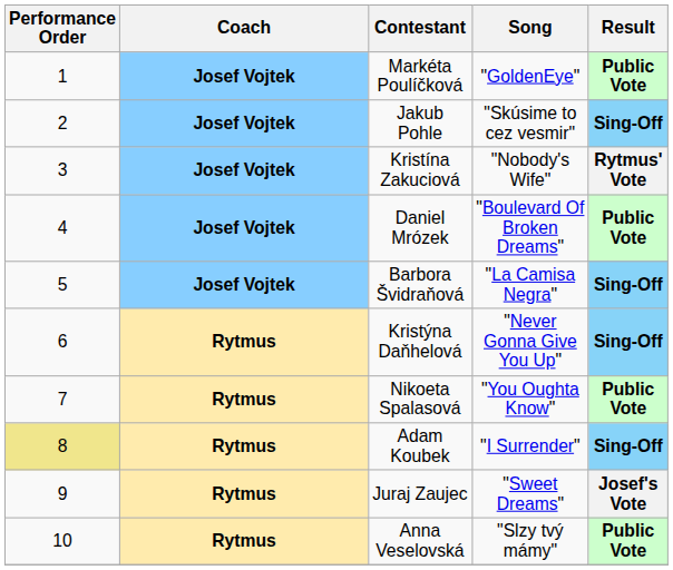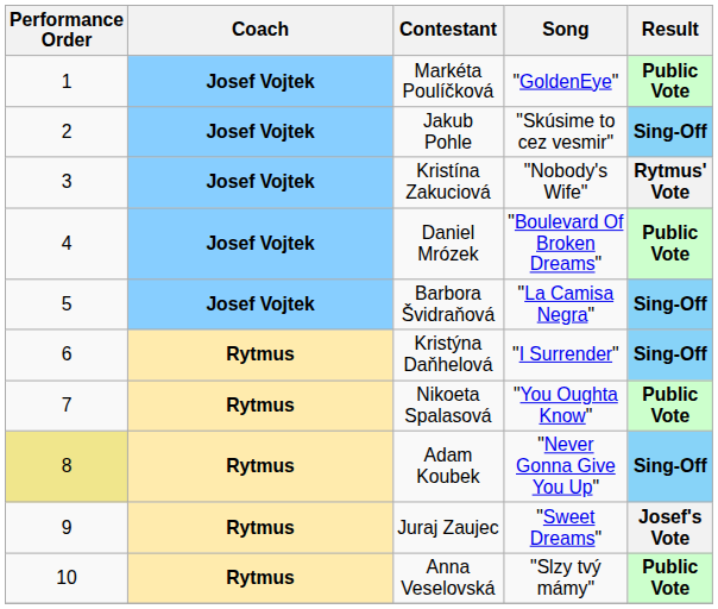 <table class="wikitable sortable" style="text-align: center; width: auto;">
 <tr>
 <th>Performance <br>Order</th>
 <th>Coach</th>
 <th>Contestant</th>
 <th>Song</th>
 <th>Result</th>
 </tr>
 <tr>
 <td>1</td>
 <th style="background-color:#87CEFF" width="220px">Josef Vojtek</th>
 <td>Markéta Poulíčková</td>
 <td>"<a href='#'>GoldenEye</a>"</td>
 <td style="background:#cfc"><strong>Public Vote</strong></td>
 </tr>
 <tr>
 <td>2</td>
 <th style="background-color:#87CEFF" width="220px">Josef Vojtek</th>
 <td>Jakub Pohle</td>
 <td>"Skúsime to cez vesmir"</td>
 <td style="background:#87D3F8;"><strong>Sing-Off</strong></td>
 </tr>
 <tr>
 <td>3</td>
 <th style="background-color:#87CEFF" width="220px">Josef Vojtek</th>
 <td>Kristína Zakuciová</td>
 <td>"Nobody's Wife"</td>
 <th>Rytmus' Vote</th>
 </tr>
 <tr>
 <td>4</td>
 <th style="background-color:#87CEFF" width="220px">Josef Vojtek</th>
 <td>Daniel Mrózek</td>
 <td>"<a href='#'>Boulevard Of Broken Dreams</a>"</td>
 <td style="background:#cfc"><strong>Public Vote</strong></td>
 </tr>
 <tr>
 <td>5</td>
 <th style="background-color:#87CEFF" width="220px">Josef Vojtek</th>
 <td>Barbora Švidraňová</td>
 <td>"<a href='#'>La Camisa Negra</a>"</td>
 <th style="background:#87D3F8;">Sing-Off</th>
 </tr>
 <tr>
 <td>6</td>
 <th style="background-color:#FFEBAD" width="220px">Rytmus</th>
 <td>Kristýna Daňhelová</td>
-<td>"<a href='#'>Never Gonna Give You Up</a>"</td>
+<td>"<a href='#'>I Surrender</a>"</td>
 <th style="background:#87D3F8;">Sing-Off</th>
 </tr>
 <tr>
 <td>7</td>
 <th style="background-color:#FFEBAD" width="220px">Rytmus</th>
 <td>Nikoeta Spalasová</td>
 <td>"<a href='#'>You Oughta Know</a>"</td>
 <th style="background:#cfc">Public Vote</th>
 </tr>
 <tr>
 <td style="background: khaki;">8</td>
 <th style="background-color:#FFEBAD" width="220px">Rytmus</th>
 <td>Adam Koubek</td>
-<td>"<a href='#'>I Surrender</a>"</td>
+<td>"<a href='#'>Never Gonna Give You Up</a>"</td>
 <td style="background:#87D3F8;"><strong>Sing-Off</strong></td>
 </tr>
 <tr>
 <td>9</td>
 <th style="background-color:#FFEBAD" width="220px">Rytmus</th>
 <td>Juraj Zaujec</td>
 <td>"<a href='#'>Sweet Dreams</a>"</td>
 <th>Josef's Vote</th>
 </tr>
 <tr>
 <td>10</td>
 <th style="background-color:#FFEBAD" width="220px">Rytmus</th>
 <td>Anna Veselovská</td>
 <td>"Slzy tvý mámy"</td>
 <th style="background:#cfc">Public Vote</th>
 </tr>
 <tr>
 </tr>
 </table>
